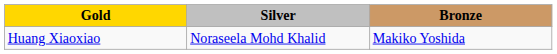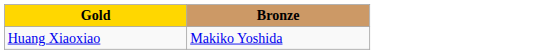 <table class="wikitable" style="text-align:left">
 <tr align="center">
 <td width=200 bgcolor=gold><strong>Gold</strong></td>
-<td width=200 bgcolor=silver><strong>Silver</strong></td>
 <td width=200 bgcolor=CC9966><strong>Bronze</strong></td>
 </tr>
 <tr>
 <td><a href='#'>Huang Xiaoxiao</a><br><em></em></td>
-<td><a href='#'>Noraseela Mohd Khalid</a><br><em></em></td>
 <td><a href='#'>Makiko Yoshida</a><br><em></em></td>
 </tr>
 </table>
